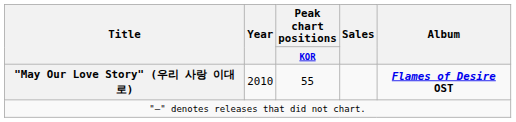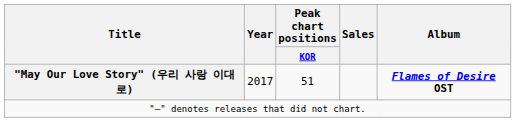 <table class="wikitable plainrowheaders" style="text-align:center;">
 <tr>
 <th scope="col" rowspan="2">Title</th>
 <th scope="col" rowspan="2">Year</th>
 <th scope="col" colspan="1" style="width:5em;">Peak chart positions</th>
 <th scope="col" rowspan="2">Sales</th>
 <th scope="col" rowspan="2">Album</th>
 </tr>
 <tr>
 <th><small><a href='#'>KOR</a></small><br></th>
 </tr>
 <tr>
 <th scope="row">"May Our Love Story" (우리 사랑 이대로)</th>
-<td>2010</td>
-<td>55</td>
+<td>2017</td>
+<td>51</td>
 <td></td>
 <td><strong><em><a href='#'>Flames of Desire</a></em> OST</strong></td>
 </tr>
 <tr>
 <td colspan="5" align="center"><small>"—" denotes releases that did not chart.</small></td>
 </tr>
 </table>
